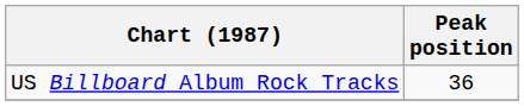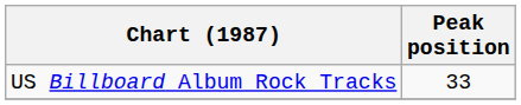 <table class="wikitable sortable">
 <tr>
 <th>Chart (1987)</th>
 <th>Peak<br>position</th>
 </tr>
 <tr>
 <td>US <a href='#'><em>Billboard</em> Album Rock Tracks</a></td>
-<td style="text-align:center;">36</td>
+<td style="text-align:center;">33</td>
 </tr>
 <tr>
 </tr>
 </table>
